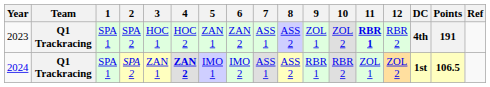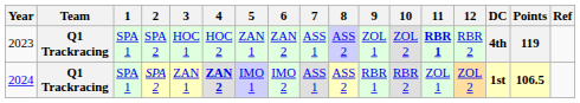 <table class="wikitable" style="text-align:center; font-size:85%">
 <tr>
 <th>Year</th>
 <th>Team</th>
 <th>1</th>
 <th>2</th>
 <th>3</th>
 <th>4</th>
 <th>5</th>
 <th>6</th>
 <th>7</th>
 <th>8</th>
 <th>9</th>
 <th>10</th>
 <th>11</th>
 <th>12</th>
 <th>DC</th>
 <th>Points</th>
 <th>Ref</th>
 </tr>
 <tr>
 <td>2023</td>
 <th>Q1 Trackracing</th>
 <td style="background:#DFFFDF;"><a href='#'>SPA<br>1</a><br></td>
 <td style="background:#DFFFDF;"><a href='#'>SPA<br>2</a><br></td>
 <td style="background:#DFFFDF;"><a href='#'>HOC<br>1</a><br></td>
 <td style="background:#DFFFDF;"><a href='#'>HOC<br>2</a><br></td>
 <td style="background:#DFFFDF;"><a href='#'>ZAN<br>1</a><br></td>
 <td style="background:#DFFFDF;"><a href='#'>ZAN<br>2</a><br></td>
 <td style="background:#DFFFDF;"><a href='#'>ASS<br>1</a><br></td>
 <td style="background:#CFCFFF;"><a href='#'>ASS<br>2</a><br></td>
 <td style="background:#DFFFDF;"><a href='#'>ZOL<br>1</a><br></td>
 <td style="background:#DFDFDF;"><a href='#'>ZOL<br>2</a><br></td>
 <td style="background:#DFFFDF;"><strong><a href='#'>RBR<br>1</a><br></strong></td>
 <td style="background:#DFFFDF;"><a href='#'>RBR<br>2</a><br></td>
 <th>4th</th>
-<th>191</th>
+<th>119</th>
 <td></td>
 </tr>
 <tr>
 <td><a href='#'>2024</a></td>
 <th>Q1 Trackracing</th>
 <td style="background:#DFFFDF;"><a href='#'>SPA<br>1</a><br></td>
 <td style="background:#FFFFBF;"><em><a href='#'>SPA<br>2</a></em><br></td>
 <td style="background:#FFFFBF;"><a href='#'>ZAN<br>1</a><br></td>
 <td style="background:#DFDFDF;"><strong><a href='#'>ZAN<br>2</a></strong><br></td>
 <td style="background:#CFCFFF;"><a href='#'>IMO<br>1</a><br></td>
 <td style="background:#DFFFDF;"><a href='#'>IMO<br>2</a><br></td>
 <td style="background:#DFDFDF;"><a href='#'>ASS<br>1</a><br></td>
 <td style="background:#FFFFBF;"><a href='#'>ASS<br>2</a><br></td>
 <td style="background:#DFFFDF;"><a href='#'>RBR<br>1</a><br></td>
 <td style="background:#DFDFDF;"><a href='#'>RBR<br>2</a><br></td>
 <td style="background:#DFFFDF;"><a href='#'>ZOL<br>1</a><br></td>
 <td style="background:#FFDF9F;"><a href='#'>ZOL<br>2</a><br></td>
 <th style="background:#FFFFBF;">1st</th>
 <th style="background:#FFFFBF;">106.5</th>
 <td></td>
 </tr>
 </table>
